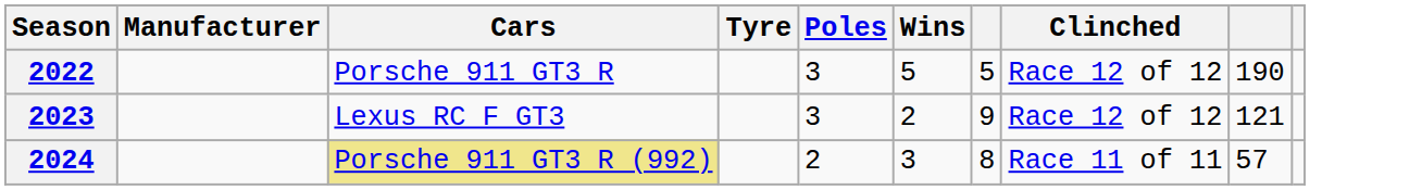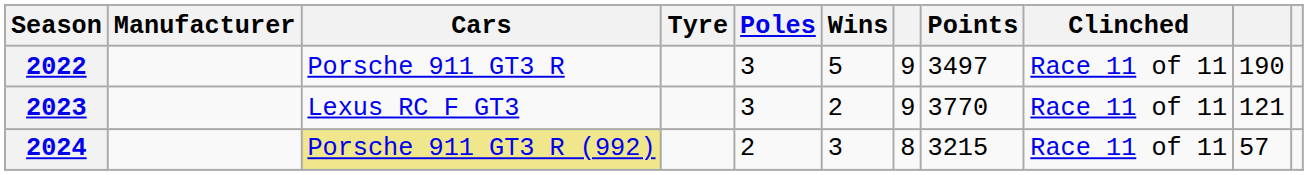 <table class="wikitable">
 <tr>
 <th>Season</th>
 <th>Manufacturer</th>
 <th>Cars</th>
 <th>Tyre</th>
 <th><a href='#'>Poles</a></th>
 <th>Wins</th>
 <th></th>
+<th>Points</th>
 <th>Clinched</th>
 <th></th>
 <th></th>
 </tr>
 <tr>
 <th><a href='#'>2022</a></th>
 <td></td>
 <td><a href='#'>Porsche 911 GT3 R</a></td>
 <td></td>
 <td>3</td>
 <td>5</td>
-<td>5</td>
-<td><a href='#'>Race 12</a> of 12</td>
+<td>9</td>
+<td>3497</td>
+<td><a href='#'>Race 11</a> of 11</td>
 <td>190</td>
 <td></td>
 </tr>
 <tr>
 <th><a href='#'>2023</a></th>
 <td></td>
 <td><a href='#'>Lexus RC F GT3</a></td>
 <td></td>
 <td>3</td>
 <td>2</td>
 <td>9</td>
-<td><a href='#'>Race 12</a> of 12</td>
+<td>3770</td>
+<td><a href='#'>Race 11</a> of 11</td>
 <td>121</td>
 <td></td>
 </tr>
 <tr>
 <th><a href='#'>2024</a></th>
 <td></td>
 <td style="background: khaki;"><a href='#'>Porsche 911 GT3 R (992)</a></td>
 <td></td>
 <td>2</td>
 <td>3</td>
 <td>8</td>
+<td>3215</td>
 <td><a href='#'>Race 11</a> of 11</td>
 <td>57</td>
 <td></td>
 </tr>
 </table>
